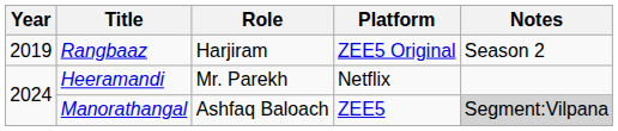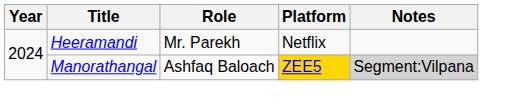 <table class="wikitable sortable">
 <tr>
 <th>Year</th>
 <th>Title</th>
 <th>Role</th>
 <th>Platform</th>
 <th>Notes</th>
-</tr>
-<tr>
-<td>2019</td>
-<td><em><a href='#'>Rangbaaz</a></em></td>
-<td>Harjiram</td>
-<td><a href='#'>ZEE5 Original</a></td>
-<td>Season 2</td>
 </tr>
 <tr>
 <td rowspan=2>2024</td>
 <td><em><a href='#'>Heeramandi</a></em></td>
 <td>Mr. Parekh</td>
 <td>Netflix</td>
 <td></td>
 </tr>
 <tr>
 <td><em><a href='#'>Manorathangal</a></em></td>
 <td>Ashfaq Baloach</td>
-<td><a href='#'>ZEE5</a></td>
+<td style="background: gold;"><a href='#'>ZEE5</a></td>
 <td style="background: lightgrey;">Segment:Vilpana</td>
 </tr>
 </table>
